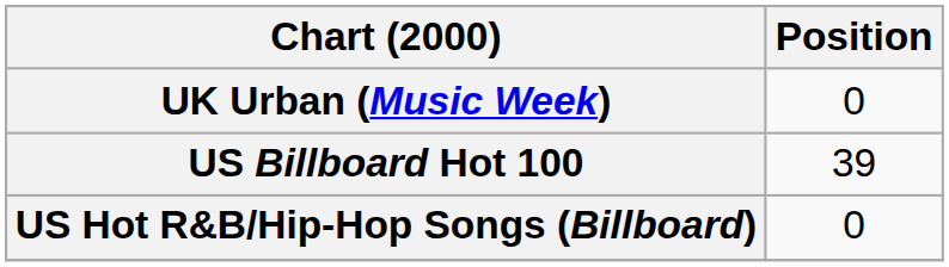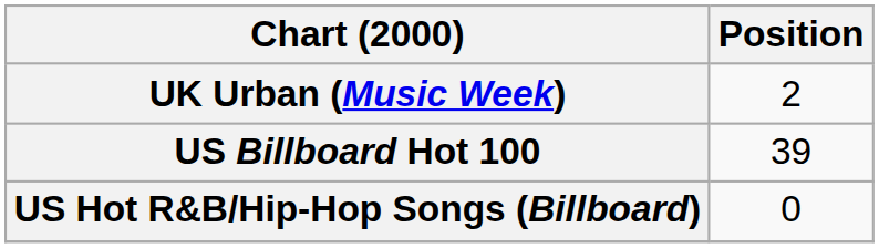 <table class="wikitable plainrowheaders" style="text-align:center">
 <tr>
 <th scope="col">Chart (2000)</th>
 <th scope="col">Position</th>
 </tr>
 <tr>
 <th scope="row">UK Urban (<em><a href='#'>Music Week</a></em>)</th>
-<td>0</td>
+<td>2</td>
 </tr>
 <tr>
 <th scope="row">US <em>Billboard</em> Hot 100</th>
 <td>39</td>
 </tr>
 <tr>
 <th scope="row">US Hot R&B/Hip-Hop Songs (<em>Billboard</em>)</th>
 <td>0</td>
 </tr>
 <tr>
 </tr>
 </table>
